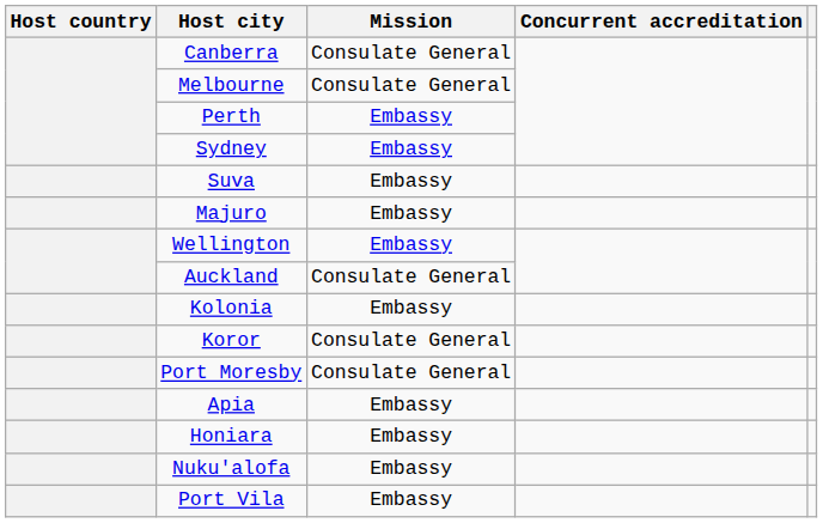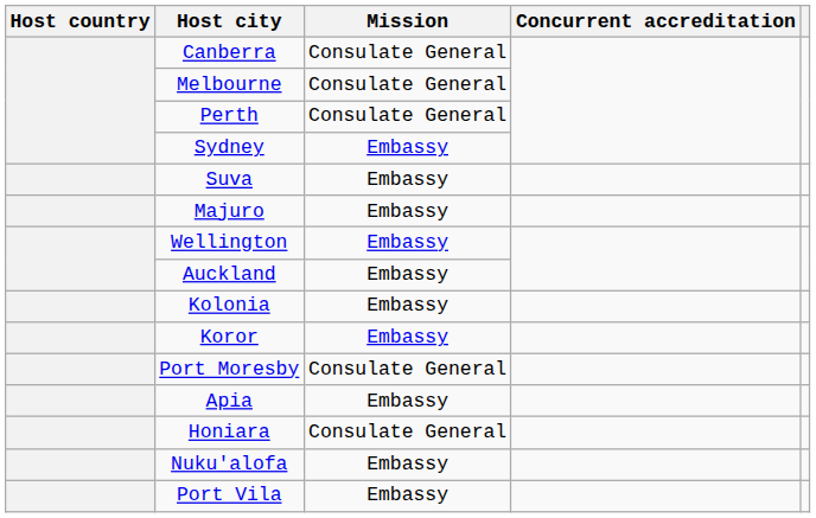 <table class="wikitable plainrowheaders" style="text-align:center;">
 <tr>
 <th scope="col">Host country</th>
 <th scope="col">Host city</th>
 <th scope="col">Mission</th>
 <th scope="col">Concurrent accreditation</th>
 <th scope="col"></th>
 </tr>
 <tr>
 <th rowspan="4" scope="row"></th>
 <td><a href='#'>Canberra</a></td>
 <td>Consulate General</td>
 <td rowspan="4"></td>
 <td rowspan="4"></td>
 </tr>
 <tr>
 <td><a href='#'>Melbourne</a></td>
 <td>Consulate General</td>
 </tr>
 <tr>
 <td><a href='#'>Perth</a></td>
-<td><a href='#'>Embassy</a></td>
+<td>Consulate General</td>
 </tr>
 <tr>
 <td><a href='#'>Sydney</a></td>
 <td><a href='#'>Embassy</a></td>
 </tr>
 <tr>
 <th scope="row"></th>
 <td><a href='#'>Suva</a></td>
 <td>Embassy</td>
 <td></td>
 <td></td>
 </tr>
 <tr>
 <th scope="row"></th>
 <td><a href='#'>Majuro</a></td>
 <td>Embassy</td>
 <td></td>
 <td></td>
 </tr>
 <tr>
 <th rowspan="2" scope="row"></th>
 <td><a href='#'>Wellington</a></td>
 <td><a href='#'>Embassy</a></td>
 <td rowspan="2"></td>
 <td rowspan="2"></td>
 </tr>
 <tr>
 <td><a href='#'>Auckland</a></td>
-<td>Consulate General</td>
+<td>Embassy</td>
 </tr>
 <tr>
 <th scope="row"></th>
 <td><a href='#'>Kolonia</a></td>
 <td>Embassy</td>
 <td></td>
 <td></td>
 </tr>
 <tr>
 <th scope="row"></th>
 <td><a href='#'>Koror</a></td>
-<td>Consulate General</td>
+<td><a href='#'>Embassy</a></td>
 <td></td>
 <td></td>
 </tr>
 <tr>
 <th scope="row"></th>
 <td><a href='#'>Port Moresby</a></td>
 <td>Consulate General</td>
 <td></td>
 <td></td>
 </tr>
 <tr>
 <th scope="row"></th>
 <td><a href='#'>Apia</a></td>
 <td>Embassy</td>
 <td></td>
 <td></td>
 </tr>
 <tr>
 <th scope="row"></th>
 <td><a href='#'>Honiara</a></td>
-<td>Embassy</td>
+<td>Consulate General</td>
 <td></td>
 <td></td>
 </tr>
 <tr>
 <th scope="row"></th>
 <td><a href='#'>Nuku'alofa</a></td>
 <td>Embassy</td>
 <td></td>
 <td></td>
 </tr>
 <tr>
 <th scope="row"></th>
 <td><a href='#'>Port Vila</a></td>
 <td>Embassy</td>
 <td></td>
 <td></td>
 </tr>
 </table>
